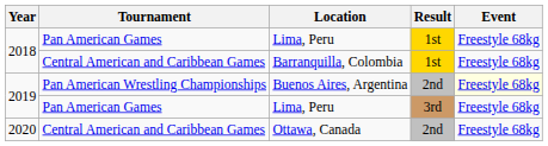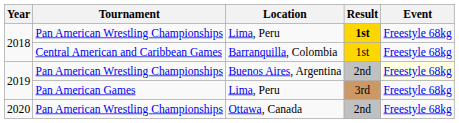 <table class="wikitable" style="font-size:95%;">
 <tr>
 <th>Year</th>
 <th>Tournament</th>
 <th>Location</th>
 <th>Result</th>
 <th>Event</th>
 </tr>
 <tr>
 <td rowspan=2>2018</td>
-<td><a href='#'>Pan American Games</a></td>
+<td><a href='#'>Pan American Wrestling Championships</a></td>
 <td><a href='#'>Lima</a>, Peru</td>
-<td align="center" bgcolor="gold">1st</td>
+<td align="center" bgcolor="gold"><strong>1st</strong></td>
 <td><a href='#'>Freestyle 68kg</a></td>
 </tr>
 <tr>
 <td><a href='#'>Central American and Caribbean Games</a></td>
 <td><a href='#'>Barranquilla</a>, Colombia</td>
 <td align="center" bgcolor="gold">1st</td>
 <td><a href='#'>Freestyle 68kg</a></td>
 </tr>
 <tr>
 <td rowspan=2>2019</td>
 <td><a href='#'>Pan American Wrestling Championships</a></td>
 <td><a href='#'>Buenos Aires</a>, Argentina</td>
 <td align="center" bgcolor="silver">2nd</td>
 <td style="background: lightyellow;"><a href='#'>Freestyle 68kg</a></td>
 </tr>
 <tr>
 <td><a href='#'>Pan American Games</a></td>
 <td><a href='#'>Lima</a>, Peru</td>
 <td align="center" bgcolor="cc9966">3rd</td>
 <td><a href='#'>Freestyle 68kg</a></td>
 </tr>
 <tr>
 <td>2020</td>
-<td><a href='#'>Central American and Caribbean Games</a></td>
+<td><a href='#'>Pan American Wrestling Championships</a></td>
 <td><a href='#'>Ottawa</a>, Canada</td>
 <td align="center" bgcolor="silver">2nd</td>
 <td><a href='#'>Freestyle 68kg</a></td>
 </tr>
 </table>
